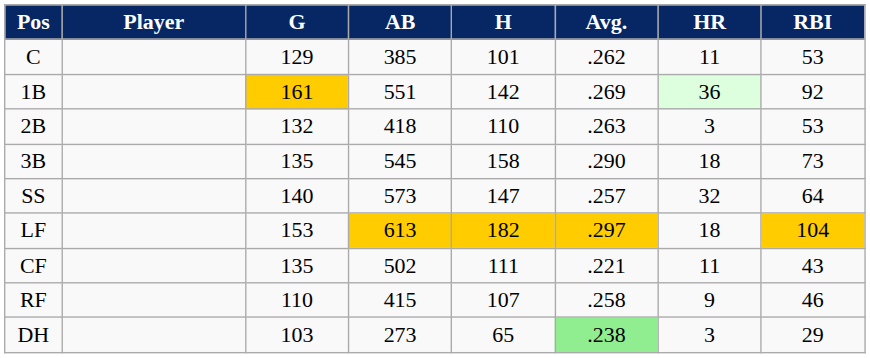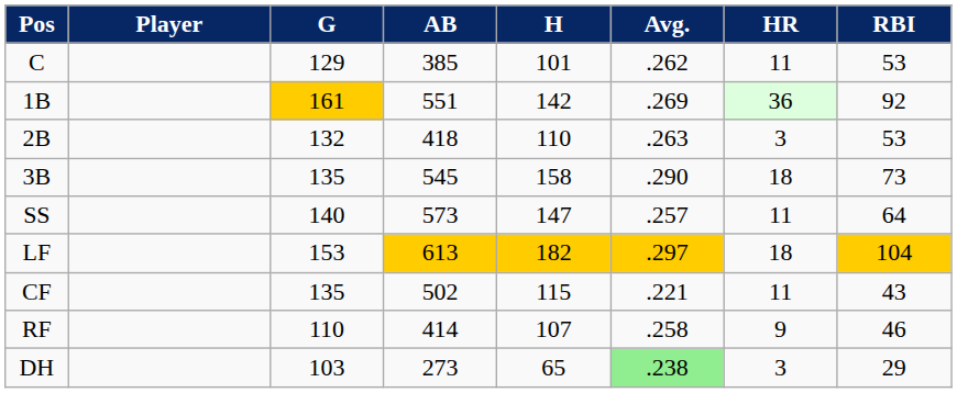 <table class="wikitable sortable">
 <tr>
 <th style="background:#072764;color:white;" width="5%">Pos</th>
 <th style="background:#072764;color:white;" width="16%">Player</th>
 <th style="background:#072764;color:white;" width="9%">G</th>
 <th style="background:#072764;color:white;" width="9%">AB</th>
 <th style="background:#072764;color:white;" width="9%">H</th>
 <th style="background:#072764;color:white;" width="9%">Avg.</th>
 <th style="background:#072764;color:white;" width="9%">HR</th>
 <th style="background:#072764;color:white;" width="9%">RBI</th>
 </tr>
 <tr align="center">
 <td>C</td>
 <td></td>
 <td>129</td>
 <td>385</td>
 <td>101</td>
 <td>.262</td>
 <td>11</td>
 <td>53</td>
 </tr>
 <tr align="center">
 <td>1B</td>
 <td></td>
 <td bgcolor="#FFCC00">161</td>
 <td>551</td>
 <td>142</td>
 <td>.269</td>
 <td bgcolor="#DDFFDD">36</td>
 <td>92</td>
 </tr>
 <tr align="center">
 <td>2B</td>
 <td></td>
 <td>132</td>
 <td>418</td>
 <td>110</td>
 <td>.263</td>
 <td>3</td>
 <td>53</td>
 </tr>
 <tr align="center">
 <td>3B</td>
 <td></td>
 <td>135</td>
 <td>545</td>
 <td>158</td>
 <td>.290</td>
 <td>18</td>
 <td>73</td>
 </tr>
 <tr align="center">
 <td>SS</td>
 <td></td>
 <td>140</td>
 <td>573</td>
 <td>147</td>
 <td>.257</td>
-<td>32</td>
+<td>11</td>
 <td>64</td>
 </tr>
 <tr align="center">
 <td>LF</td>
 <td></td>
 <td>153</td>
 <td bgcolor="#FFCC00">613</td>
 <td bgcolor="#FFCC00">182</td>
 <td bgcolor="#FFCC00">.297</td>
 <td>18</td>
 <td bgcolor="#FFCC00">104</td>
 </tr>
 <tr align="center">
 <td>CF</td>
 <td></td>
 <td>135</td>
 <td>502</td>
-<td>111</td>
+<td>115</td>
 <td>.221</td>
 <td>11</td>
 <td>43</td>
 </tr>
 <tr align="center">
 <td>RF</td>
 <td></td>
 <td>110</td>
-<td>415</td>
+<td>414</td>
 <td>107</td>
 <td>.258</td>
 <td>9</td>
 <td>46</td>
 </tr>
 <tr align="center">
 <td>DH</td>
 <td></td>
 <td>103</td>
 <td>273</td>
 <td>65</td>
 <td style="background: lightgreen;">.238</td>
 <td>3</td>
 <td>29</td>
 </tr>
 </table>
